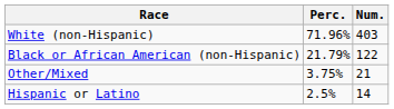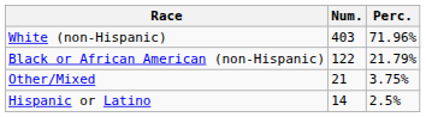 <table class="wikitable">
 <tr>
 <th>Race</th>
+<th>Num.</th>
 <th>Perc.</th>
-<th>Num.</th>
 </tr>
 <tr>
 <td><a href='#'>White</a> (non-Hispanic)</td>
+<td>403</td>
 <td>71.96%</td>
-<td>403</td>
 </tr>
 <tr>
 <td><a href='#'>Black or African American</a> (non-Hispanic)</td>
+<td>122</td>
 <td>21.79%</td>
-<td>122</td>
 </tr>
 <tr>
 <td><a href='#'>Other/Mixed</a></td>
+<td>21</td>
 <td>3.75%</td>
-<td>21</td>
 </tr>
 <tr>
 <td><a href='#'>Hispanic</a> or <a href='#'>Latino</a></td>
+<td>14</td>
 <td>2.5%</td>
-<td>14</td>
 </tr>
 </table>
